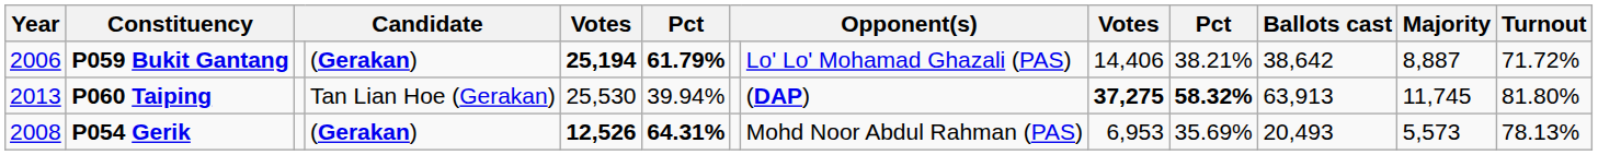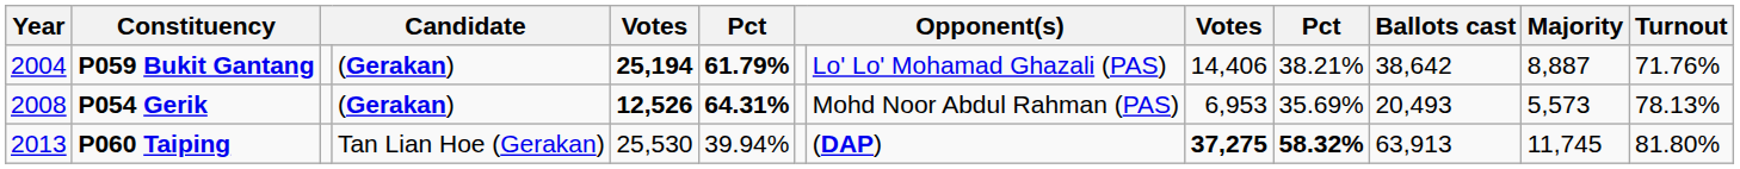 <table class="wikitable" style="margin:0.5em ; font-size:95%">
 <tr>
 <th>Year</th>
 <th>Constituency</th>
 <th colspan=2>Candidate</th>
 <th>Votes</th>
 <th>Pct</th>
 <th colspan=2>Opponent(s)</th>
 <th>Votes</th>
 <th>Pct</th>
 <th>Ballots cast</th>
 <th>Majority</th>
 <th>Turnout</th>
 </tr>
 <tr>
-<td><a href='#'>2006</a></td>
+<td><a href='#'>2004</a></td>
 <td><strong>P059 <a href='#'>Bukit Gantang</a></strong></td>
 <td></td>
 <td> (<a href='#'><strong>Gerakan</strong></a>)</td>
 <td align="right"><strong>25,194</strong></td>
 <td><strong>61.79%</strong></td>
 <td></td>
 <td><a href='#'>Lo' Lo' Mohamad Ghazali</a> (<a href='#'>PAS</a>)</td>
 <td align="right">14,406</td>
 <td>38.21%</td>
 <td>38,642</td>
 <td>8,887</td>
-<td>71.72%</td>
+<td>71.76%</td>
+</tr>
+<tr>
+<td><a href='#'>2008</a></td>
+<td><strong>P054 <a href='#'>Gerik</a></strong></td>
+<td></td>
+<td> (<a href='#'><strong>Gerakan</strong></a>)</td>
+<td align="right"><strong>12,526</strong></td>
+<td><strong>64.31%</strong></td>
+<td></td>
+<td>Mohd Noor Abdul Rahman (<a href='#'>PAS</a>)</td>
+<td align="right">6,953</td>
+<td>35.69%</td>
+<td>20,493</td>
+<td>5,573</td>
+<td>78.13%</td>
 </tr>
 <tr>
 <td><a href='#'>2013</a></td>
 <td><strong>P060 <a href='#'>Taiping</a></strong></td>
 <td></td>
 <td>Tan Lian Hoe (<a href='#'>Gerakan</a>)</td>
 <td align="right">25,530</td>
 <td>39.94%</td>
 <td></td>
 <td> (<a href='#'><strong>DAP</strong></a>)</td>
 <td align="right"><strong>37,275</strong></td>
 <td><strong>58.32%</strong></td>
 <td>63,913</td>
 <td>11,745</td>
 <td>81.80%</td>
 </tr>
-<tr>
-<td><a href='#'>2008</a></td>
-<td><strong>P054 <a href='#'>Gerik</a></strong></td>
-<td></td>
-<td> (<a href='#'><strong>Gerakan</strong></a>)</td>
-<td align="right"><strong>12,526</strong></td>
-<td><strong>64.31%</strong></td>
-<td></td>
-<td>Mohd Noor Abdul Rahman (<a href='#'>PAS</a>)</td>
-<td align="right">6,953</td>
-<td>35.69%</td>
-<td>20,493</td>
-<td>5,573</td>
-<td>78.13%</td>
-</tr>
 </table>
